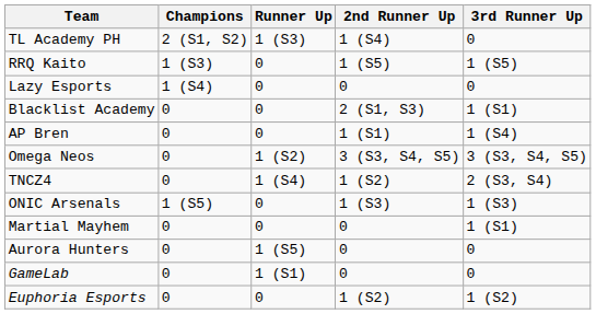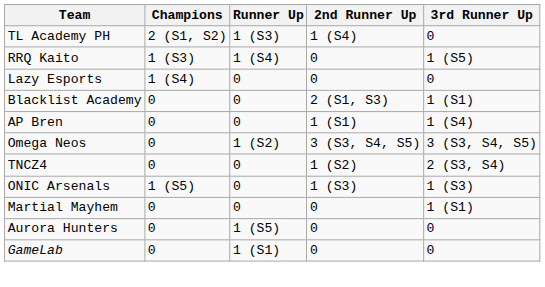 <table class="wikitable sortable">
 <tr>
 <th>Team</th>
 <th>Champions</th>
 <th>Runner Up</th>
 <th>2nd Runner Up</th>
 <th>3rd Runner Up</th>
 </tr>
 <tr>
 <td>TL Academy PH</td>
 <td>2 (S1, S2)</td>
 <td>1 (S3)</td>
 <td>1 (S4)</td>
 <td>0</td>
 </tr>
 <tr>
 <td>RRQ Kaito</td>
 <td>1 (S3)</td>
+<td>1 (S4)</td>
 <td>0</td>
-<td>1 (S5)</td>
 <td>1 (S5)</td>
 </tr>
 <tr>
 <td>Lazy Esports</td>
 <td>1 (S4)</td>
 <td>0</td>
 <td>0</td>
 <td>0</td>
 </tr>
 <tr>
 <td>Blacklist Academy</td>
 <td>0</td>
 <td>0</td>
 <td>2 (S1, S3)</td>
 <td>1 (S1)</td>
 </tr>
 <tr>
 <td>AP Bren</td>
 <td>0</td>
 <td>0</td>
 <td>1 (S1)</td>
 <td>1 (S4)</td>
 </tr>
 <tr>
 <td>Omega Neos</td>
 <td>0</td>
 <td>1 (S2)</td>
 <td>3 (S3, S4, S5)</td>
 <td>3 (S3, S4, S5)</td>
 </tr>
 <tr>
 <td>TNCZ4</td>
 <td>0</td>
-<td>1 (S4)</td>
+<td>0</td>
 <td>1 (S2)</td>
 <td>2 (S3, S4)</td>
 </tr>
 <tr>
 <td>ONIC Arsenals</td>
 <td>1 (S5)</td>
 <td>0</td>
 <td>1 (S3)</td>
 <td>1 (S3)</td>
 </tr>
 <tr>
 <td>Martial Mayhem</td>
 <td>0</td>
 <td>0</td>
 <td>0</td>
 <td>1 (S1)</td>
 </tr>
 <tr>
 <td>Aurora Hunters</td>
 <td>0</td>
 <td>1 (S5)</td>
 <td>0</td>
 <td>0</td>
 </tr>
 <tr>
 <td><em>GameLab</em></td>
 <td>0</td>
 <td>1 (S1)</td>
 <td>0</td>
 <td>0</td>
 </tr>
-<tr>
-<td><em>Euphoria Esports</em></td>
-<td>0</td>
-<td>0</td>
-<td>1 (S2)</td>
-<td>1 (S2)</td>
-</tr>
 </table>
